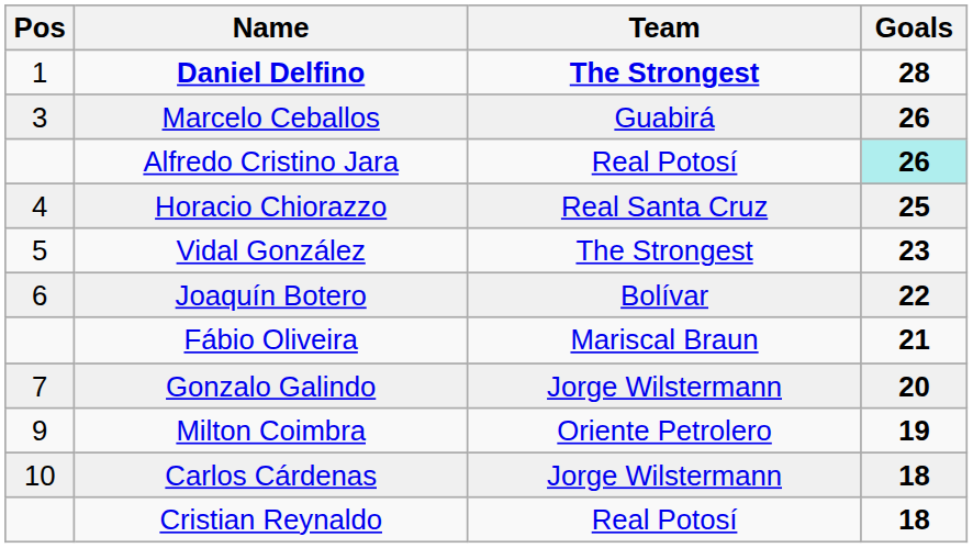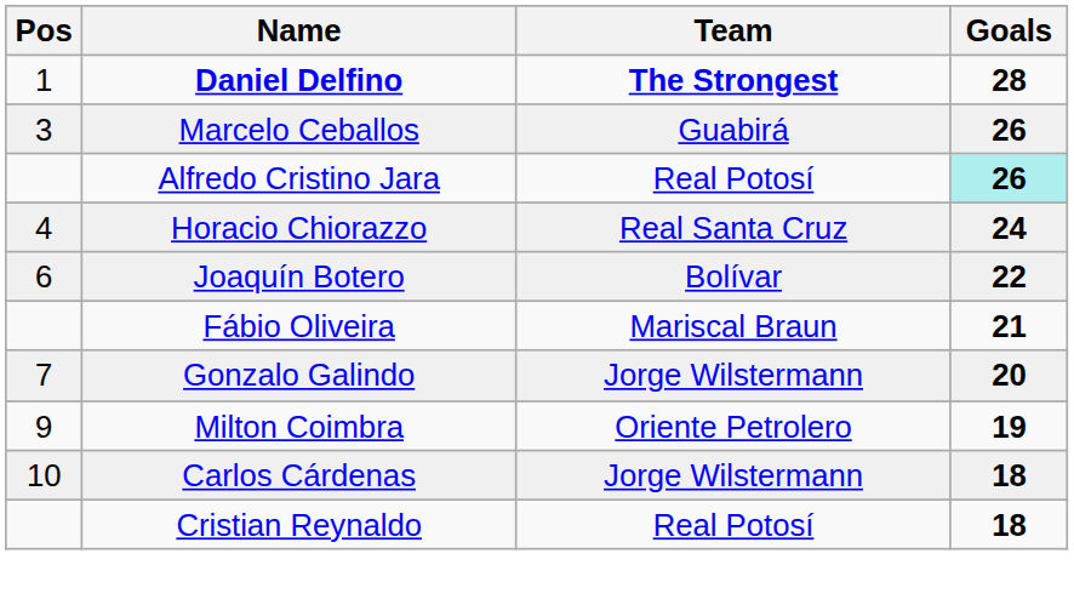 <table class="wikitable" style="font-size:95%; text-align:center;">
 <tr>
 <th width="30">Pos</th>
 <th width="205">Name</th>
 <th width="205">Team</th>
 <th width="50">Goals</th>
 </tr>
 <tr>
 <td>1</td>
 <td><strong><a href='#'>Daniel Delfino</a></strong></td>
 <td><strong><a href='#'>The Strongest</a></strong></td>
 <td><strong>28</strong></td>
 </tr>
 <tr bgcolor="#F0F0F0">
 <td>3</td>
 <td><a href='#'>Marcelo Ceballos</a></td>
 <td><a href='#'>Guabirá</a></td>
 <td><strong>26</strong></td>
 </tr>
 <tr>
 <td></td>
 <td><a href='#'>Alfredo Cristino Jara</a></td>
 <td><a href='#'>Real Potosí</a></td>
 <td style="background: paleturquoise;"><strong>26</strong></td>
 </tr>
 <tr bgcolor="#F0F0F0">
 <td>4</td>
 <td><a href='#'>Horacio Chiorazzo</a></td>
 <td><a href='#'>Real Santa Cruz</a></td>
-<td><strong>25</strong></td>
-</tr>
-<tr>
-<td>5</td>
-<td><a href='#'>Vidal González</a></td>
-<td><a href='#'>The Strongest</a></td>
-<td><strong>23</strong></td>
+<td><strong>24</strong></td>
 </tr>
 <tr bgcolor="#F0F0F0">
 <td>6</td>
 <td><a href='#'>Joaquín Botero</a></td>
 <td><a href='#'>Bolívar</a></td>
 <td><strong>22</strong></td>
 </tr>
 <tr>
 <td></td>
 <td><a href='#'>Fábio Oliveira</a></td>
 <td><a href='#'>Mariscal Braun</a></td>
 <td><strong>21</strong></td>
 </tr>
 <tr bgcolor="#F0F0F0">
 <td>7</td>
 <td><a href='#'>Gonzalo Galindo</a></td>
 <td><a href='#'>Jorge Wilstermann</a></td>
 <td><strong>20</strong></td>
 </tr>
 <tr>
 <td>9</td>
 <td><a href='#'>Milton Coimbra</a></td>
 <td><a href='#'>Oriente Petrolero</a></td>
 <td><strong>19</strong></td>
 </tr>
 <tr bgcolor="#F0F0F0">
 <td>10</td>
 <td><a href='#'>Carlos Cárdenas</a></td>
 <td><a href='#'>Jorge Wilstermann</a></td>
 <td><strong>18</strong></td>
 </tr>
 <tr>
 <td></td>
 <td><a href='#'>Cristian Reynaldo</a></td>
 <td><a href='#'>Real Potosí</a></td>
 <td><strong>18</strong></td>
 </tr>
 </table>
